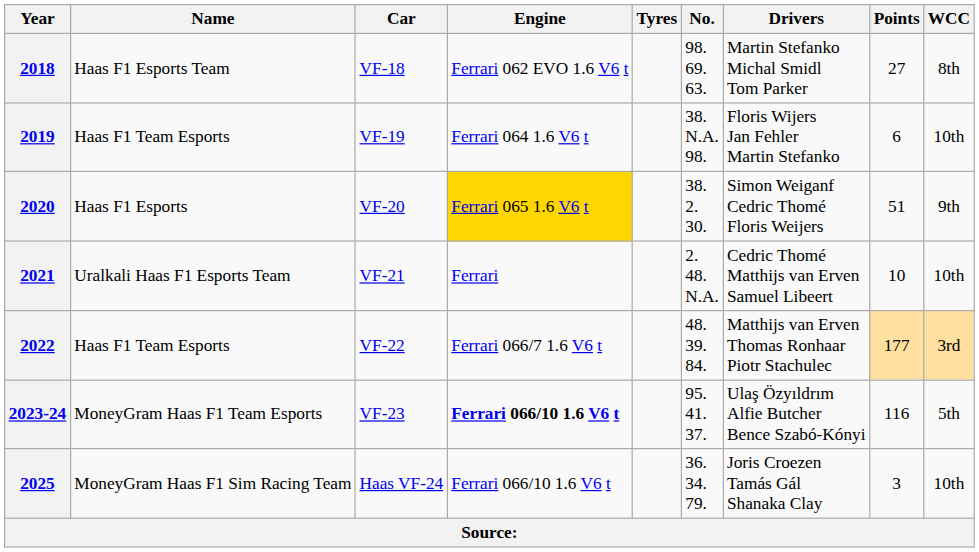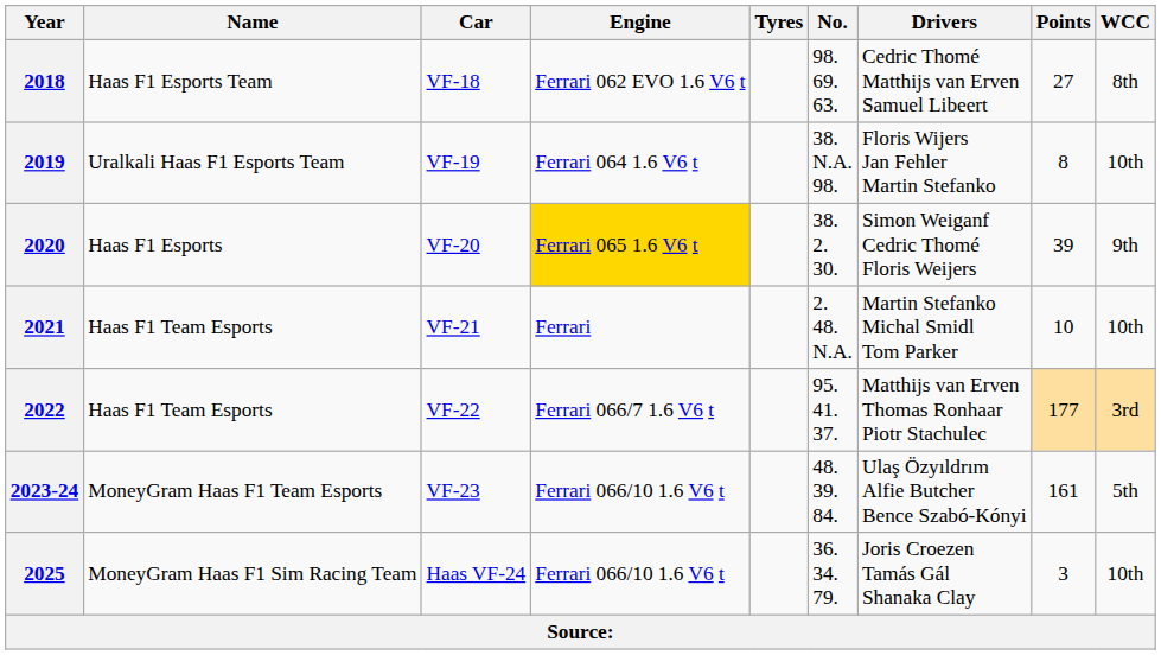 <table class="wikitable" style="font-size: 90%;">
 <tr>
 <th>Year</th>
 <th>Name</th>
 <th>Car</th>
 <th>Engine</th>
 <th>Tyres</th>
 <th>No.</th>
 <th>Drivers</th>
 <th>Points</th>
 <th>WCC</th>
 </tr>
 <tr>
 <th><a href='#'>2018</a></th>
 <td> Haas F1 Esports Team</td>
 <td align="left"><a href='#'>VF-18</a></td>
 <td align="left"><a href='#'>Ferrari</a> 062 EVO 1.6 <a href='#'>V6</a> <a href='#'>t</a></td>
 <td align="center"></td>
 <td>98.<br>69.<br>63.</td>
-<td>  Martin Stefanko<br> Michal Smidl<br>  Tom Parker</td>
+<td> Cedric Thomé<br> Matthijs van Erven<br> Samuel Libeert</td>
 <td align="center" style="background: #;">27</td>
 <td align="center" style="background: #;">8th</td>
 </tr>
 <tr>
 <th><a href='#'>2019</a></th>
-<td> Haas F1 Team Esports</td>
+<td align="left"> Uralkali Haas F1 Esports Team</td>
 <td align="left"><a href='#'>VF-19</a></td>
 <td align="left"><a href='#'>Ferrari</a> 064 1.6 <a href='#'>V6</a> <a href='#'>t</a></td>
 <td align="center"></td>
 <td>38.<br>N.A.<br>98.</td>
 <td> Floris Wijers<br> Jan Fehler<br> Martin Stefanko</td>
-<td align="center" style="background: #;">6</td>
+<td align="center" style="background: #;">8</td>
 <td align="center" style="background: #;">10th</td>
 </tr>
 <tr>
 <th><a href='#'>2020</a></th>
 <td> Haas F1 Esports</td>
 <td align="left"><a href='#'>VF-20</a></td>
 <td align="left" style="background: gold;"><a href='#'>Ferrari</a> 065 1.6 <a href='#'>V6</a> <a href='#'>t</a></td>
 <td align="center"></td>
 <td>38.<br>2.<br>30.</td>
 <td> Simon Weiganf<br> Cedric Thomé<br> Floris Weijers</td>
-<td align="center" style="background:#;">51</td>
+<td align="center" style="background:#;">39</td>
 <td align="center" style="background:#;">9th</td>
 </tr>
 <tr>
 <th><a href='#'>2021</a></th>
-<td align="left"> Uralkali Haas F1 Esports Team</td>
+<td> Haas F1 Team Esports</td>
 <td align="left"><a href='#'>VF-21</a></td>
 <td align="left"><a href='#'>Ferrari</a> </td>
 <td align="center"></td>
 <td>2.<br>48.<br>N.A.</td>
-<td> Cedric Thomé<br> Matthijs van Erven<br> Samuel Libeert</td>
+<td>  Martin Stefanko<br> Michal Smidl<br>  Tom Parker</td>
 <td align="center" style="background:#;">10</td>
 <td align="center" style="background:#;">10th</td>
 </tr>
 <tr>
 <th><a href='#'>2022</a></th>
 <td align="left"> Haas F1 Team Esports</td>
 <td align="left"><a href='#'>VF-22</a></td>
 <td align="left"><a href='#'>Ferrari</a> 066/7 1.6 <a href='#'>V6</a> <a href='#'>t</a></td>
 <td align="center"></td>
-<td>48.<br>39.<br>84.</td>
+<td>95.<br>41.<br>37.</td>
 <td> Matthijs van Erven<br> Thomas Ronhaar<br> Piotr Stachulec</td>
 <td align="center" style="background: #FFDF9F;">177</td>
 <td align="center" style="background: #FFDF9F;">3rd</td>
 </tr>
 <tr>
 <th><a href='#'>2023-24</a></th>
 <td align="left"> MoneyGram Haas F1 Team Esports</td>
 <td align="left"><a href='#'>VF-23</a></td>
-<td align="left"><strong><a href='#'>Ferrari</a> 066/10 1.6 <a href='#'>V6</a> <a href='#'>t</a></strong></td>
+<td align="left"><a href='#'>Ferrari</a> 066/10 1.6 <a href='#'>V6</a> <a href='#'>t</a></td>
 <td align="center"></td>
-<td>95.<br>41.<br>37.</td>
+<td>48.<br>39.<br>84.</td>
 <td> Ulaş Özyıldrım<br> Alfie Butcher<br> Bence Szabó-Kónyi</td>
-<td align="center" style="background: #;">116</td>
+<td align="center" style="background: #;">161</td>
 <td align="center" style="background: #;">5th</td>
 </tr>
 <tr>
 <th><a href='#'>2025</a></th>
 <td align="left"> MoneyGram Haas F1 Sim Racing Team</td>
 <td align="left"><a href='#'>Haas VF-24</a></td>
 <td align="left"><a href='#'>Ferrari</a> 066/10 1.6 <a href='#'>V6</a> <a href='#'>t</a></td>
 <td align="center"></td>
 <td>36.<br>34.<br>79.</td>
 <td> Joris Croezen<br> Tamás Gál<br> Shanaka Clay</td>
 <td align="center" style="background:#;">3</td>
 <td align="center" style="background:#;">10th</td>
 </tr>
 <tr>
 <th colspan="9">Source:</th>
 </tr>
 </table>
